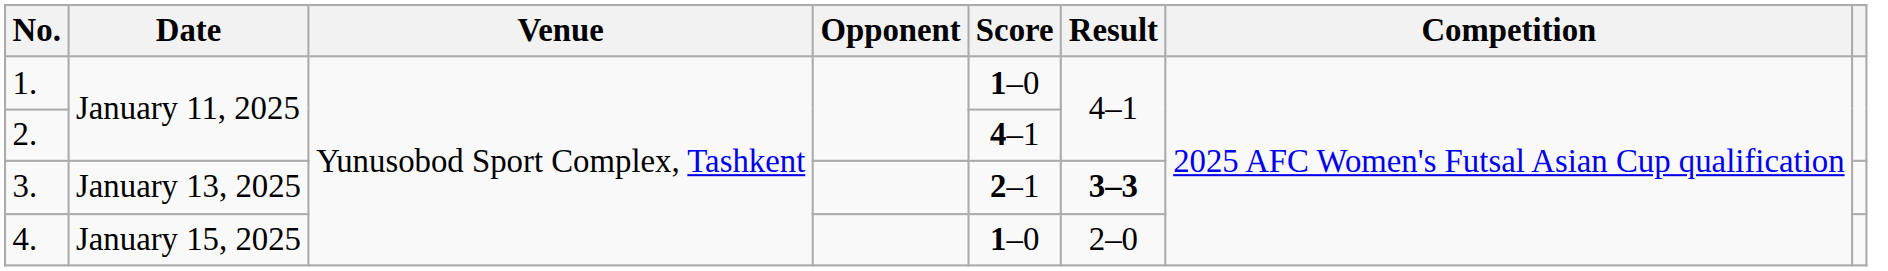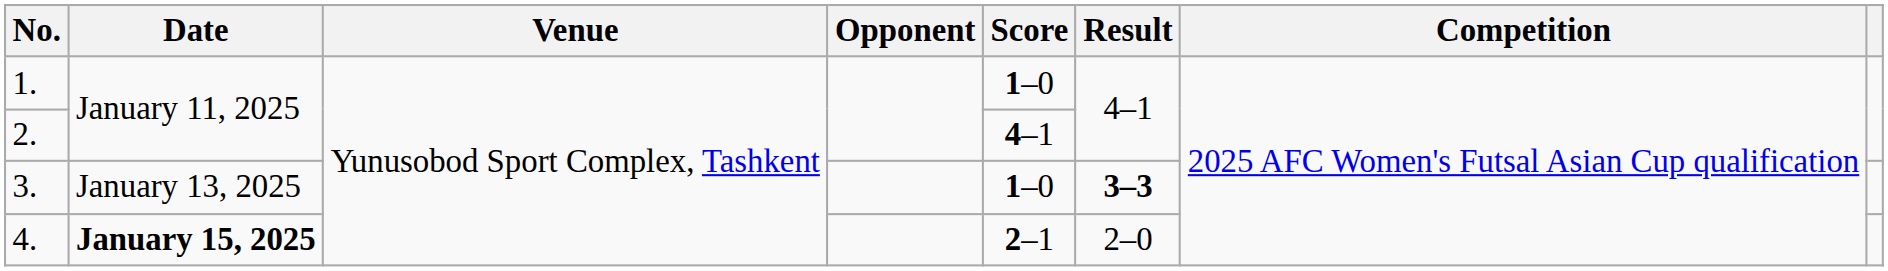 <table class="wikitable">
 <tr>
 <th>No.</th>
 <th>Date</th>
 <th>Venue</th>
 <th>Opponent</th>
 <th>Score</th>
 <th>Result</th>
 <th>Competition</th>
 <th></th>
 </tr>
 <tr>
 <td>1.</td>
 <td rowspan=2>January 11, 2025</td>
 <td rowspan=4>Yunusobod Sport Complex, <a href='#'>Tashkent</a></td>
 <td rowspan=2></td>
 <td align=center><strong>1</strong>–0</td>
 <td rowspan=2  align=center>4–1</td>
 <td rowspan=4><a href='#'>2025 AFC Women's Futsal Asian Cup qualification</a></td>
 <td rowspan=2></td>
 </tr>
 <tr>
 <td>2.</td>
 <td align="center"><strong>4</strong>–1</td>
 </tr>
 <tr>
 <td>3.</td>
 <td>January 13, 2025</td>
 <td></td>
-<td align=center><strong>2</strong>–1</td>
+<td align=center><strong>1</strong>–0</td>
 <td align=center><strong>3–3</strong></td>
 <td></td>
 </tr>
 <tr>
 <td>4.</td>
-<td>January 15, 2025</td>
+<td><strong>January 15, 2025</strong></td>
 <td></td>
-<td align=center><strong>1</strong>–0</td>
+<td align=center><strong>2</strong>–1</td>
 <td align=center>2–0</td>
 <td></td>
 </tr>
 </table>
